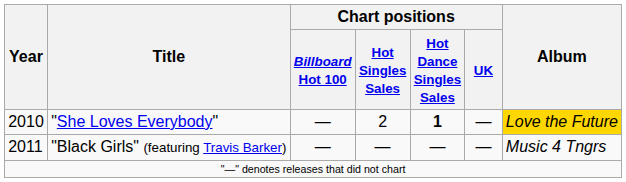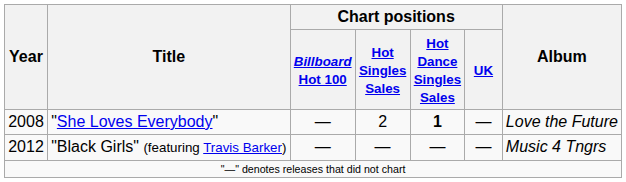 <table class="wikitable">
 <tr>
 <th rowspan="2">Year</th>
 <th rowspan="2">Title</th>
 <th colspan="4">Chart positions</th>
 <th rowspan="2">Album</th>
 </tr>
 <tr>
 <th width="30"><small><a href='#'><em>Billboard</em> Hot 100</a></small></th>
 <th width="30"><small><a href='#'>Hot Singles Sales</a></small></th>
 <th width="30"><small><a href='#'>Hot Dance Singles Sales</a></small></th>
 <th width="30"><small><a href='#'>UK</a></small></th>
 </tr>
 <tr>
-<td>2010</td>
+<td>2008</td>
 <td>"<a href='#'>She Loves Everybody</a>"</td>
 <td style="text-align:center;">—</td>
 <td style="text-align:center;">2</td>
 <td style="text-align:center;"><strong>1</strong></td>
 <td style="text-align:center;">—</td>
-<td style="background: gold; text-align:left;"><em>Love the Future</em></td>
+<td style="text-align:left;"><em>Love the Future</em></td>
 </tr>
 <tr>
-<td>2011</td>
+<td>2012</td>
 <td>"Black Girls" <small>(featuring <a href='#'>Travis Barker</a>)</small></td>
 <td style="text-align:center;">—</td>
 <td style="text-align:center;">—</td>
 <td style="text-align:center;">—</td>
 <td style="text-align:center;">—</td>
 <td style="text-align:left;"><em>Music 4 Tngrs</em></td>
 </tr>
 <tr>
 <td colspan="7" style="text-align:center; font-size:8pt;">"—" denotes releases that did not chart</td>
 </tr>
 </table>
